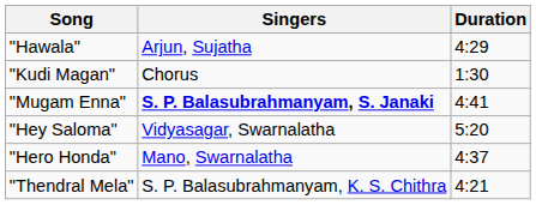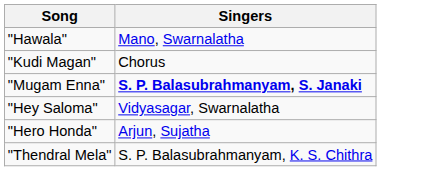 <table class="wikitable" style="font-size:95%;">
 <tr>
 <th>Song</th>
 <th>Singers</th>
-<th>Duration</th>
 </tr>
 <tr>
 <td>"Hawala"</td>
-<td><a href='#'>Arjun</a>, <a href='#'>Sujatha</a></td>
-<td>4:29</td>
+<td><a href='#'>Mano</a>, <a href='#'>Swarnalatha</a></td>
 </tr>
 <tr>
 <td>"Kudi Magan"</td>
 <td>Chorus</td>
-<td>1:30</td>
 </tr>
 <tr>
 <td>"Mugam Enna"</td>
 <td><strong><a href='#'>S. P. Balasubrahmanyam</a>, <a href='#'>S. Janaki</a></strong></td>
-<td>4:41</td>
 </tr>
 <tr>
 <td>"Hey Saloma"</td>
 <td><a href='#'>Vidyasagar</a>, Swarnalatha</td>
-<td>5:20</td>
 </tr>
 <tr>
 <td>"Hero Honda"</td>
-<td><a href='#'>Mano</a>, <a href='#'>Swarnalatha</a></td>
-<td>4:37</td>
+<td><a href='#'>Arjun</a>, <a href='#'>Sujatha</a></td>
 </tr>
 <tr>
 <td>"Thendral Mela"</td>
 <td>S. P. Balasubrahmanyam, <a href='#'>K. S. Chithra</a></td>
-<td>4:21</td>
 </tr>
 </table>
